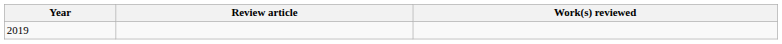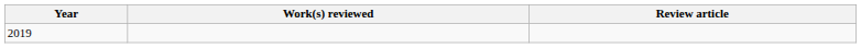 <table class='wikitable sortable' width='90%'>
 <tr>
 <th>Year</th>
+<th class='unsortable'>Work(s) reviewed</th>
 <th class='unsortable'>Review article</th>
-<th class='unsortable'>Work(s) reviewed</th>
 </tr>
 <tr>
 <td>2019</td>
 <td></td>
 <td></td>
 </tr>
 </table>
